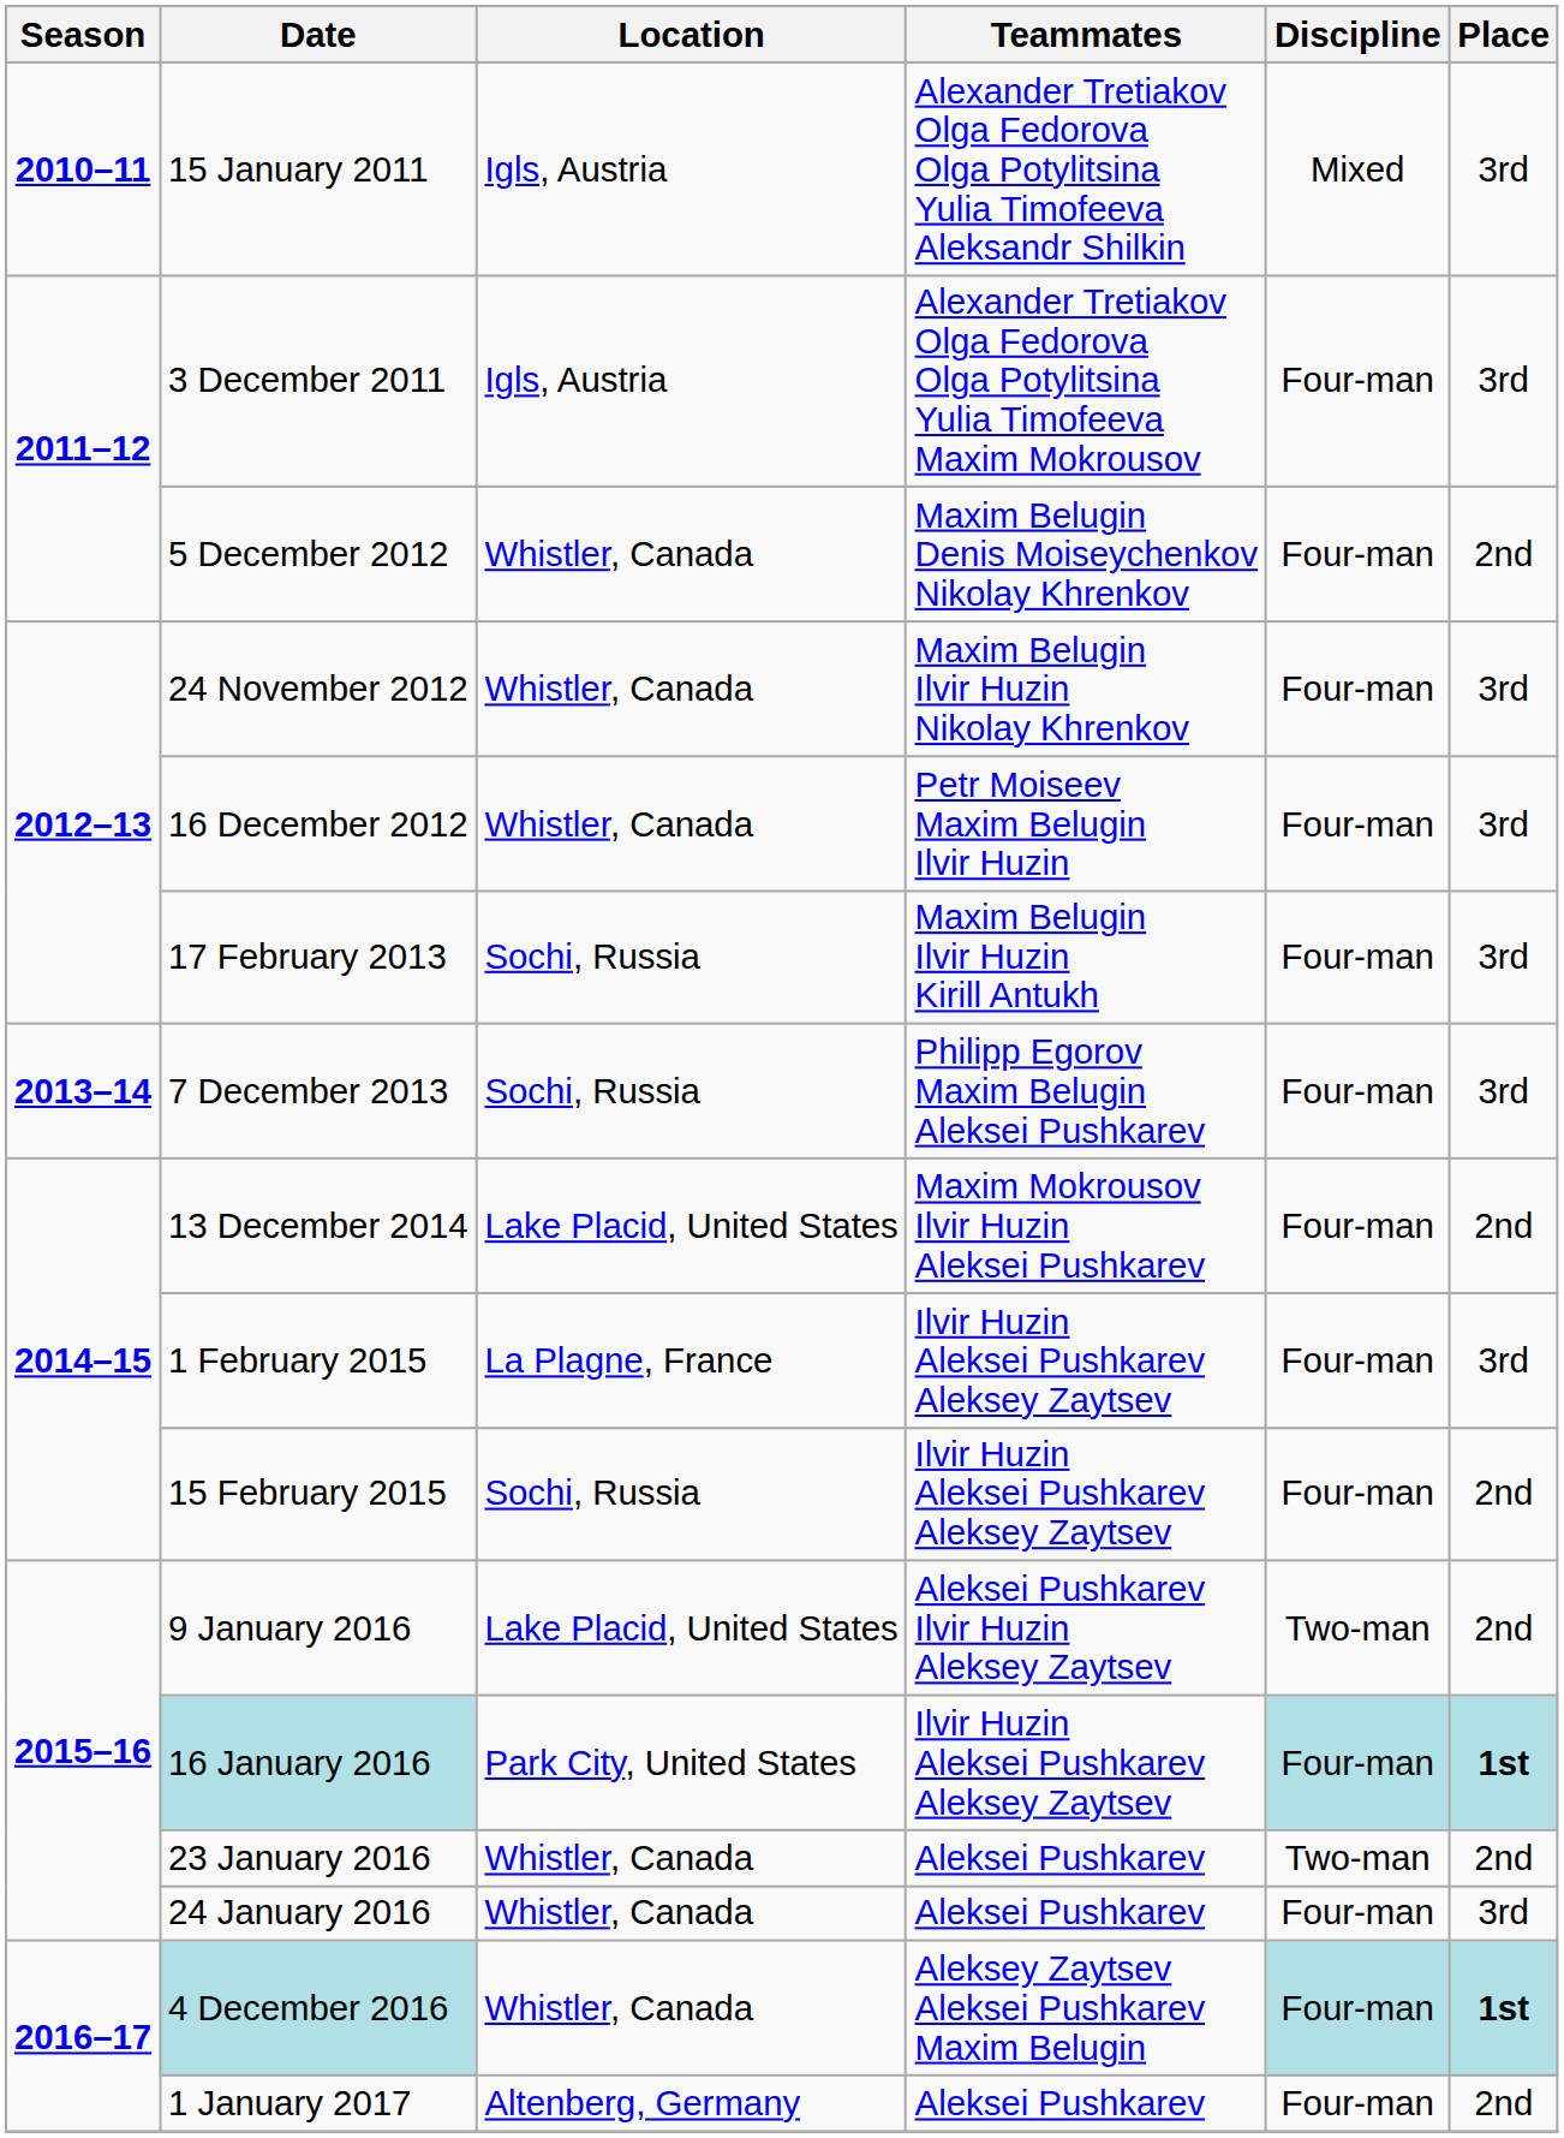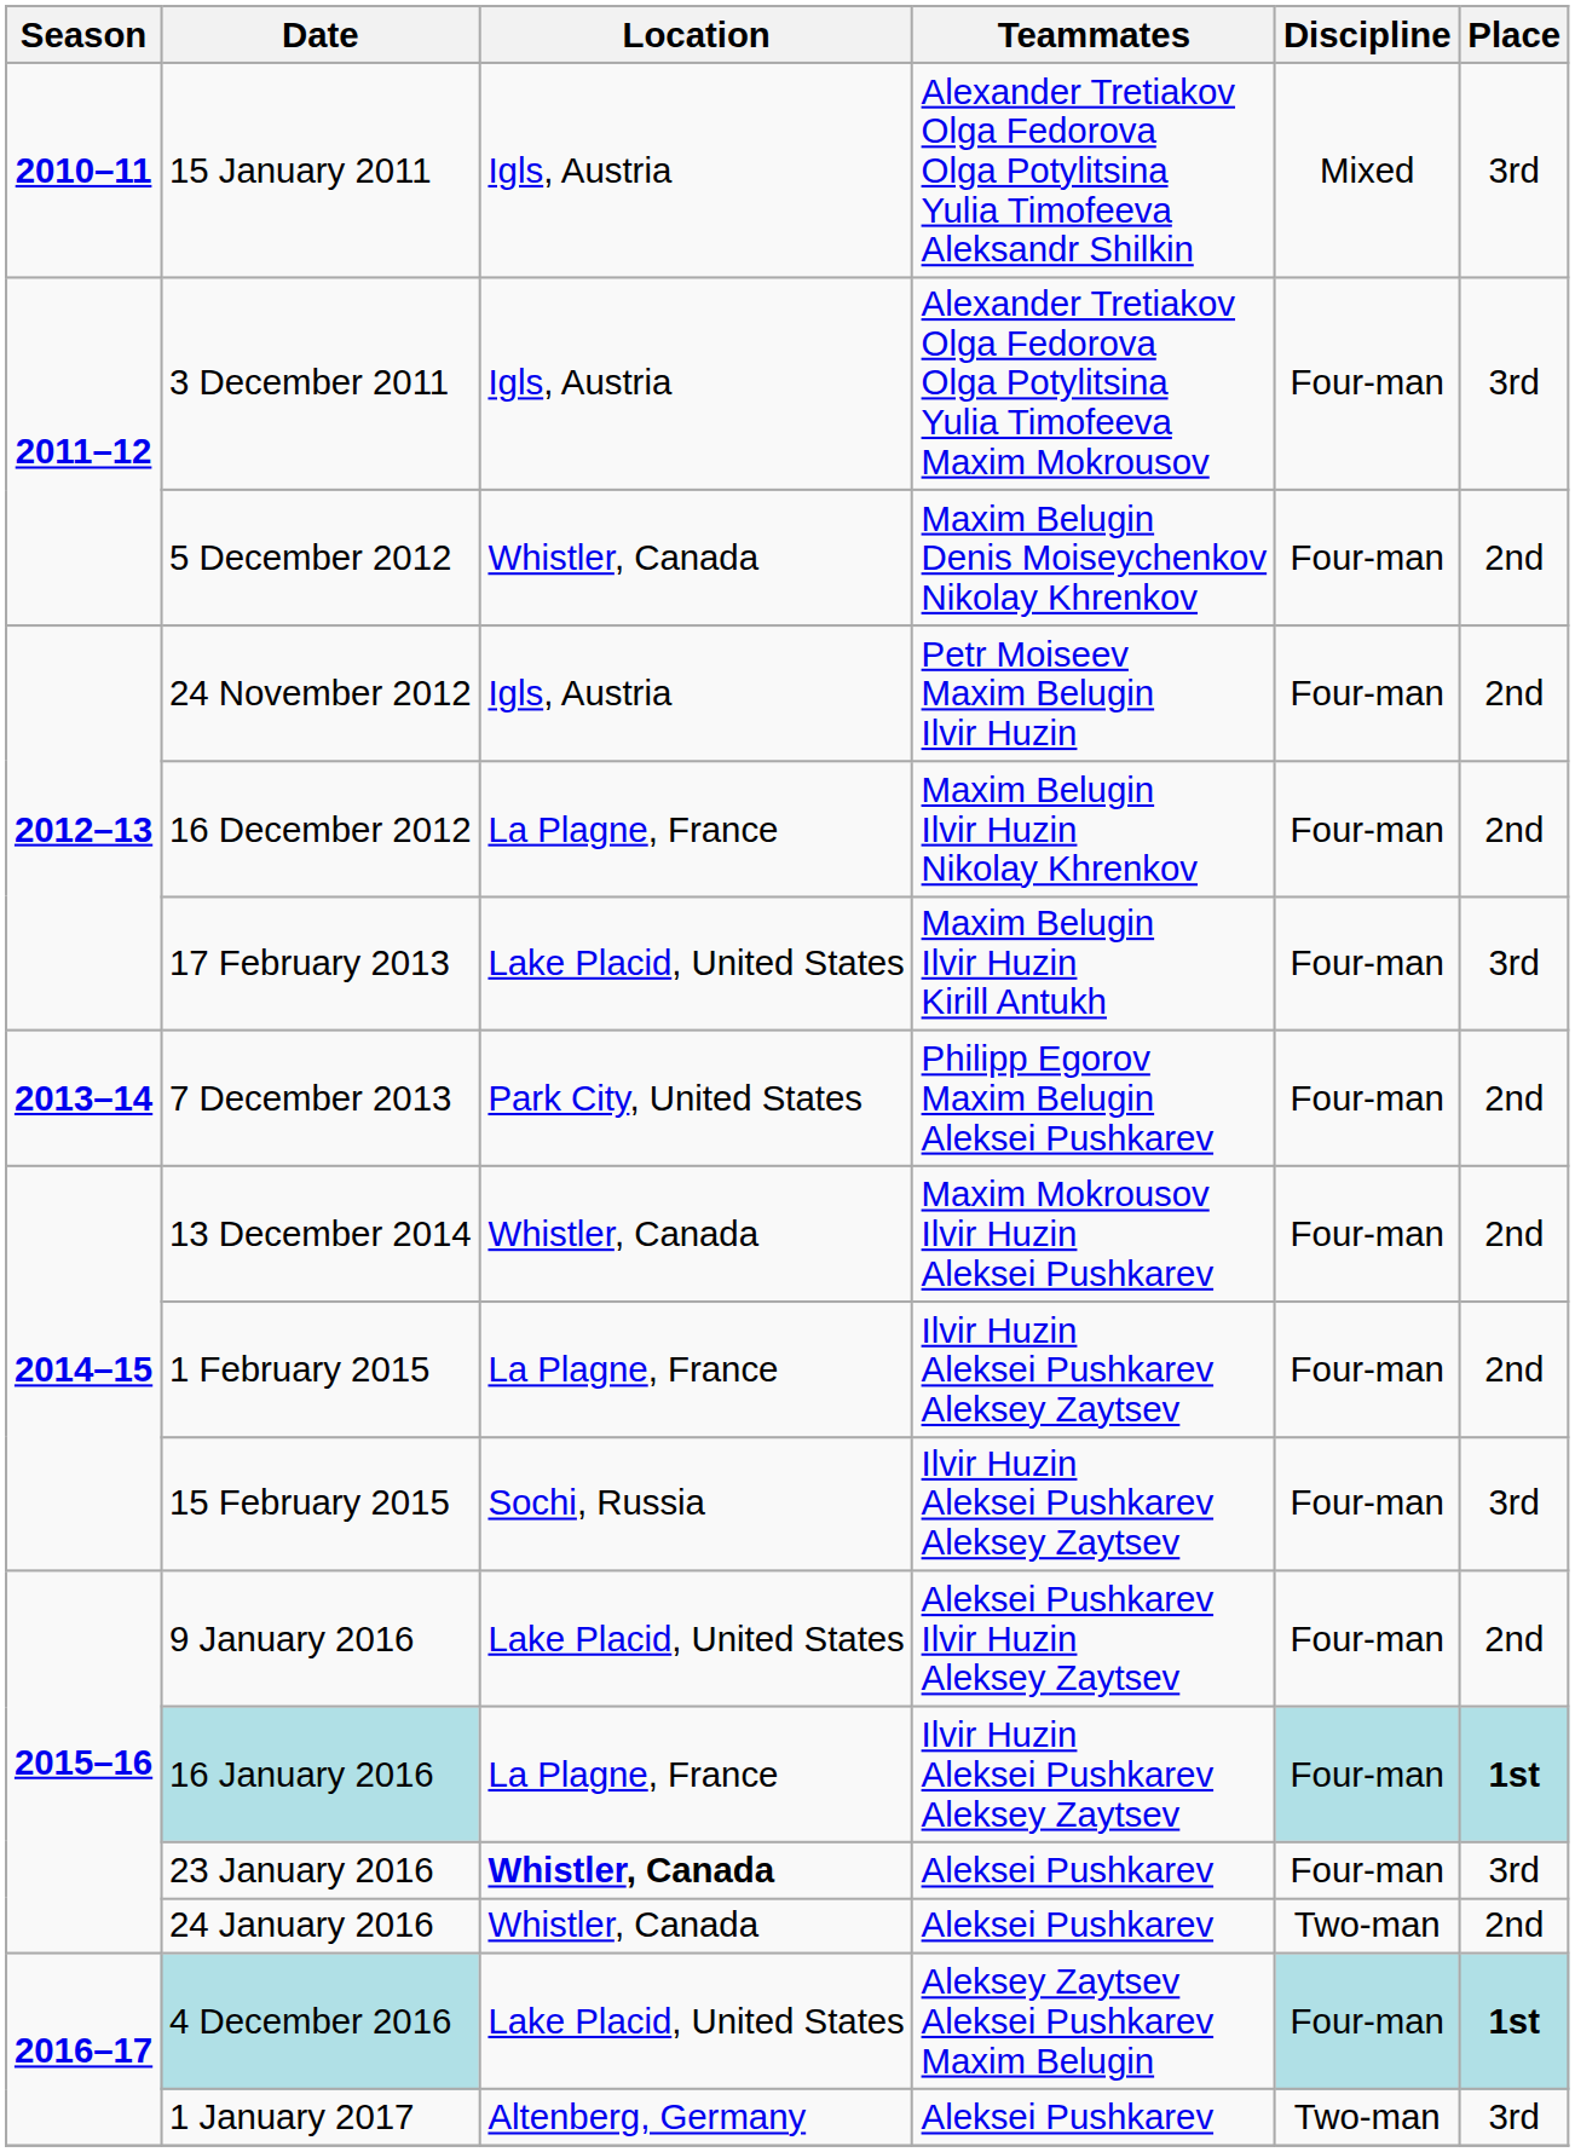 <table class="wikitable sortable" style="font-size:90%" style="text-align:left">
 <tr>
 <th>Season</th>
 <th>Date</th>
 <th>Location</th>
 <th>Teammates</th>
 <th>Discipline</th>
 <th>Place</th>
 </tr>
 <tr>
 <td align=center><strong><a href='#'>2010–11</a></strong></td>
 <td>15 January 2011</td>
 <td> <a href='#'>Igls</a>, Austria</td>
 <td><a href='#'>Alexander Tretiakov</a> <br> <a href='#'>Olga Fedorova</a> <br> <a href='#'>Olga Potylitsina</a> <br> <a href='#'>Yulia Timofeeva</a> <br> <a href='#'>Aleksandr Shilkin</a></td>
 <td align=center>Mixed</td>
 <td align=center>3rd</td>
 </tr>
 <tr>
 <td rowspan=2 align=center><strong><a href='#'>2011–12</a></strong></td>
 <td>3 December 2011</td>
 <td> <a href='#'>Igls</a>, Austria</td>
 <td><a href='#'>Alexander Tretiakov</a> <br> <a href='#'>Olga Fedorova</a> <br> <a href='#'>Olga Potylitsina</a> <br> <a href='#'>Yulia Timofeeva</a> <br> <a href='#'>Maxim Mokrousov</a></td>
 <td align=center>Four-man</td>
 <td align=center>3rd</td>
 </tr>
 <tr>
 <td>5 December 2012</td>
 <td> <a href='#'>Whistler</a>, Canada</td>
 <td><a href='#'>Maxim Belugin</a> <br> <a href='#'>Denis Moiseychenkov</a> <br> <a href='#'>Nikolay Khrenkov</a></td>
 <td align=center>Four-man</td>
 <td align=center>2nd</td>
 </tr>
 <tr>
 <td rowspan=3 align=center><strong><a href='#'>2012–13</a></strong></td>
 <td>24 November 2012</td>
-<td> <a href='#'>Whistler</a>, Canada</td>
-<td><a href='#'>Maxim Belugin</a> <br> <a href='#'>Ilvir Huzin</a> <br> <a href='#'>Nikolay Khrenkov</a></td>
+<td> <a href='#'>Igls</a>, Austria</td>
+<td><a href='#'>Petr Moiseev</a> <br> <a href='#'>Maxim Belugin</a> <br> <a href='#'>Ilvir Huzin</a></td>
 <td align=center>Four-man</td>
-<td align=center>3rd</td>
+<td align=center>2nd</td>
 </tr>
 <tr>
 <td>16 December 2012</td>
-<td> <a href='#'>Whistler</a>, Canada</td>
-<td><a href='#'>Petr Moiseev</a> <br> <a href='#'>Maxim Belugin</a> <br> <a href='#'>Ilvir Huzin</a></td>
+<td> <a href='#'>La Plagne</a>, France</td>
+<td><a href='#'>Maxim Belugin</a> <br> <a href='#'>Ilvir Huzin</a> <br> <a href='#'>Nikolay Khrenkov</a></td>
 <td align=center>Four-man</td>
-<td align=center>3rd</td>
+<td align=center>2nd</td>
 </tr>
 <tr>
 <td>17 February 2013</td>
-<td> <a href='#'>Sochi</a>, Russia</td>
+<td> <a href='#'>Lake Placid</a>, United States</td>
 <td><a href='#'>Maxim Belugin</a> <br> <a href='#'>Ilvir Huzin</a> <br> <a href='#'>Kirill Antukh</a></td>
 <td align=center>Four-man</td>
 <td align=center>3rd</td>
 </tr>
 <tr>
 <td align=center><strong><a href='#'>2013–14</a></strong></td>
 <td>7 December 2013</td>
-<td> <a href='#'>Sochi</a>, Russia</td>
+<td> <a href='#'>Park City</a>, United States</td>
 <td><a href='#'>Philipp Egorov</a> <br> <a href='#'>Maxim Belugin</a> <br> <a href='#'>Aleksei Pushkarev</a></td>
 <td align=center>Four-man</td>
-<td align=center>3rd</td>
+<td align=center>2nd</td>
 </tr>
 <tr>
 <td rowspan=3 align=center><strong><a href='#'>2014–15</a></strong></td>
 <td>13 December 2014</td>
-<td> <a href='#'>Lake Placid</a>, United States</td>
+<td> <a href='#'>Whistler</a>, Canada</td>
 <td><a href='#'>Maxim Mokrousov</a> <br> <a href='#'>Ilvir Huzin</a> <br> <a href='#'>Aleksei Pushkarev</a></td>
 <td align=center>Four-man</td>
 <td align=center>2nd</td>
 </tr>
 <tr>
 <td>1 February 2015</td>
 <td> <a href='#'>La Plagne</a>, France</td>
 <td><a href='#'>Ilvir Huzin</a> <br> <a href='#'>Aleksei Pushkarev</a> <br> <a href='#'>Aleksey Zaytsev</a></td>
 <td align=center>Four-man</td>
-<td align=center>3rd</td>
+<td align=center>2nd</td>
 </tr>
 <tr>
 <td>15 February 2015</td>
 <td> <a href='#'>Sochi</a>, Russia</td>
 <td><a href='#'>Ilvir Huzin</a> <br> <a href='#'>Aleksei Pushkarev</a> <br> <a href='#'>Aleksey Zaytsev</a></td>
 <td align=center>Four-man</td>
-<td align=center>2nd</td>
+<td align=center>3rd</td>
 </tr>
 <tr>
 <td rowspan=4 align=center><strong><a href='#'>2015–16</a></strong></td>
 <td>9 January 2016</td>
 <td> <a href='#'>Lake Placid</a>, United States</td>
 <td><a href='#'>Aleksei Pushkarev</a> <br> <a href='#'>Ilvir Huzin</a> <br> <a href='#'>Aleksey Zaytsev</a></td>
-<td align=center>Two-man</td>
+<td align=center>Four-man</td>
 <td align=center>2nd</td>
 </tr>
 <tr>
 <td bgcolor="#BOEOE6">16 January 2016</td>
-<td> <a href='#'>Park City</a>, United States</td>
+<td> <a href='#'>La Plagne</a>, France</td>
 <td><a href='#'>Ilvir Huzin</a> <br> <a href='#'>Aleksei Pushkarev</a> <br><a href='#'>Aleksey Zaytsev</a></td>
 <td bgcolor="#BOEOE6" align=center>Four-man</td>
 <td bgcolor="#BOEOE6" align=center><strong>1st</strong></td>
 </tr>
 <tr>
 <td>23 January 2016</td>
+<td><strong> <a href='#'>Whistler</a>, Canada</strong></td>
+<td><a href='#'>Aleksei Pushkarev</a></td>
+<td align=center>Four-man</td>
+<td align=center>3rd</td>
+</tr>
+<tr>
+<td>24 January 2016</td>
 <td> <a href='#'>Whistler</a>, Canada</td>
 <td><a href='#'>Aleksei Pushkarev</a></td>
 <td align=center>Two-man</td>
 <td align=center>2nd</td>
 </tr>
 <tr>
-<td>24 January 2016</td>
-<td> <a href='#'>Whistler</a>, Canada</td>
-<td><a href='#'>Aleksei Pushkarev</a></td>
-<td align=center>Four-man</td>
-<td align=center>3rd</td>
-</tr>
-<tr>
 <td rowspan=2 align=center><strong><a href='#'>2016–17</a></strong></td>
 <td bgcolor="#BOEOE6">4 December 2016</td>
-<td> <a href='#'>Whistler</a>, Canada</td>
+<td> <a href='#'>Lake Placid</a>, United States</td>
 <td><a href='#'>Aleksey Zaytsev</a> <br> <a href='#'>Aleksei Pushkarev</a> <br> <a href='#'>Maxim Belugin</a></td>
 <td bgcolor="#BOEOE6" align=center>Four-man</td>
 <td bgcolor="#BOEOE6" align=center><strong>1st</strong></td>
 </tr>
 <tr>
 <td>1 January 2017</td>
 <td> <a href='#'>Altenberg, Germany</a></td>
 <td><a href='#'>Aleksei Pushkarev</a></td>
-<td align=center>Four-man</td>
-<td align=center>2nd</td>
+<td align=center>Two-man</td>
+<td align=center>3rd</td>
 </tr>
 <tr>
 </tr>
 </table>
